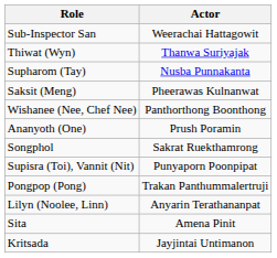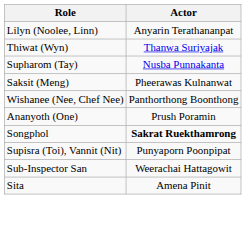 <table class="wikitable">
 <tr>
 <th>Role</th>
 <th>Actor</th>
 </tr>
 <tr>
-<td>Sub-Inspector San</td>
-<td align="center">Weerachai Hattagowit</td>
+<td>Lilyn (Noolee, Linn)</td>
+<td align="center">Anyarin Terathananpat</td>
 </tr>
 <tr>
 <td>Thiwat (Wyn)</td>
 <td align="center"><a href='#'>Thanwa Suriyajak</a></td>
 </tr>
 <tr>
 <td>Supharom (Tay)</td>
 <td align="center"><a href='#'>Nusba Punnakanta</a></td>
 </tr>
 <tr>
 <td>Saksit (Meng)</td>
 <td align="center">Pheerawas Kulnanwat</td>
 </tr>
 <tr>
 <td>Wishanee (Nee, Chef Nee)</td>
 <td align="center">Panthorthong Boonthong</td>
 </tr>
 <tr>
 <td>Ananyoth (One)</td>
 <td align="center">Prush Poramin</td>
 </tr>
 <tr>
 <td>Songphol</td>
-<td align="center">Sakrat Ruekthamrong</td>
+<td align="center"><strong>Sakrat Ruekthamrong</strong></td>
 </tr>
 <tr>
 <td>Supisra (Toi), Vannit (Nit)</td>
 <td align="center">Punyaporn Poonpipat</td>
 </tr>
 <tr>
-<td>Pongpop (Pong)</td>
-<td align="center">Trakan Panthummalertruji</td>
-</tr>
-<tr>
-<td>Lilyn (Noolee, Linn)</td>
-<td align="center">Anyarin Terathananpat</td>
+<td>Sub-Inspector San</td>
+<td align="center">Weerachai Hattagowit</td>
 </tr>
 <tr>
 <td>Sita</td>
 <td align="center">Amena Pinit</td>
 </tr>
-<tr>
-<td>Kritsada</td>
-<td align="center">Jayjintai Untimanon</td>
-</tr>
 </table>
